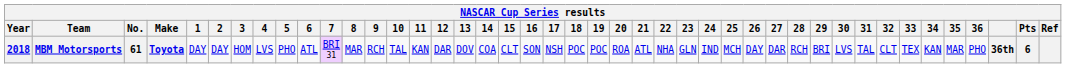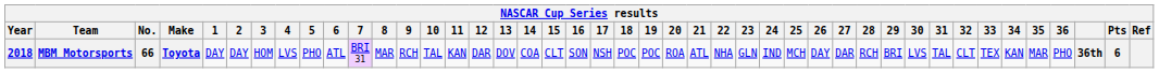 <table class="wikitable" style="text-align:center; font-size:75%">
 <tr>
 <th colspan=43><a href='#'>NASCAR Cup Series</a> results</th>
 </tr>
 <tr>
 <th>Year</th>
 <th>Team</th>
 <th>No.</th>
 <th>Make</th>
 <th>1</th>
 <th>2</th>
 <th>3</th>
 <th>4</th>
 <th>5</th>
 <th>6</th>
 <th>7</th>
 <th>8</th>
 <th>9</th>
 <th>10</th>
 <th>11</th>
 <th>12</th>
 <th>13</th>
 <th>14</th>
 <th>15</th>
 <th>16</th>
 <th>17</th>
 <th>18</th>
 <th>19</th>
 <th>20</th>
 <th>21</th>
 <th>22</th>
 <th>23</th>
 <th>24</th>
 <th>25</th>
 <th>26</th>
 <th>27</th>
 <th>28</th>
 <th>29</th>
 <th>30</th>
 <th>31</th>
 <th>32</th>
 <th>33</th>
 <th>34</th>
 <th>35</th>
 <th>36</th>
 <th></th>
 <th>Pts</th>
 <th>Ref</th>
 </tr>
 <tr>
 <th><a href='#'>2018</a></th>
 <th><a href='#'>MBM Motorsports</a></th>
-<th>61</th>
+<th>66</th>
 <th><a href='#'>Toyota</a></th>
 <td><a href='#'>DAY</a></td>
 <td><a href='#'>DAY</a></td>
 <td><a href='#'>HOM</a></td>
 <td><a href='#'>LVS</a></td>
 <td><a href='#'>PHO</a></td>
 <td><a href='#'>ATL</a></td>
 <td style="background:#EFCFFF;"><a href='#'>BRI</a><br><small>31</small></td>
 <td><a href='#'>MAR</a></td>
 <td><a href='#'>RCH</a></td>
 <td><a href='#'>TAL</a></td>
 <td><a href='#'>KAN</a></td>
 <td><a href='#'>DAR</a></td>
 <td><a href='#'>DOV</a></td>
 <td><a href='#'>COA</a></td>
 <td><a href='#'>CLT</a></td>
 <td><a href='#'>SON</a></td>
 <td><a href='#'>NSH</a></td>
 <td><a href='#'>POC</a></td>
 <td><a href='#'>POC</a></td>
 <td><a href='#'>ROA</a></td>
 <td><a href='#'>ATL</a></td>
 <td><a href='#'>NHA</a></td>
 <td><a href='#'>GLN</a></td>
 <td><a href='#'>IND</a></td>
 <td><a href='#'>MCH</a></td>
 <td><a href='#'>DAY</a></td>
 <td><a href='#'>DAR</a></td>
 <td><a href='#'>RCH</a></td>
 <td><a href='#'>BRI</a></td>
 <td><a href='#'>LVS</a></td>
 <td><a href='#'>TAL</a></td>
 <td><a href='#'>CLT</a></td>
 <td><a href='#'>TEX</a></td>
 <td><a href='#'>KAN</a></td>
 <td><a href='#'>MAR</a></td>
 <td><a href='#'>PHO</a></td>
 <th>36th</th>
 <th>6</th>
 <th></th>
 </tr>
 </table>
